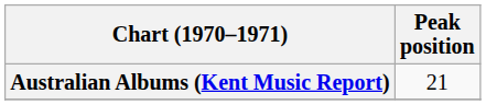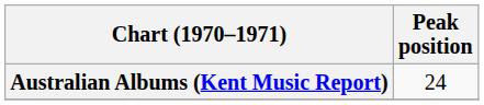 <table class="wikitable sortable plainrowheaders">
 <tr>
 <th>Chart (1970–1971)</th>
 <th>Peak<br>position</th>
 </tr>
 <tr>
 <th scope=row>Australian Albums (<a href='#'>Kent Music Report</a>)</th>
-<td style="text-align:center;">21</td>
+<td style="text-align:center;">24</td>
 </tr>
 <tr>
 </tr>
 <tr>
 </tr>
 <tr>
 </tr>
 </table>
